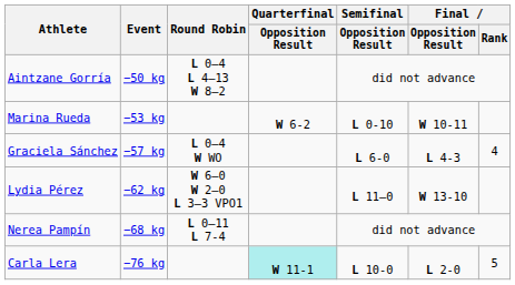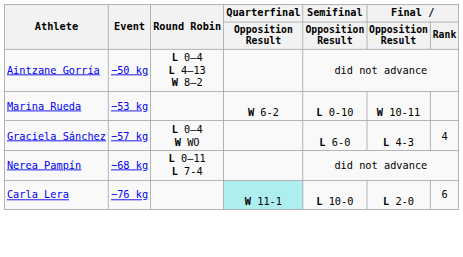 <table class="wikitable" style="font-size:90%">
 <tr>
 <th rowspan="2">Athlete</th>
 <th rowspan="2">Event</th>
 <th rowspan="2">Round Robin</th>
 <th>Quarterfinal</th>
 <th>Semifinal</th>
 <th colspan=2>Final / </th>
 </tr>
 <tr style="font-size: 95%">
 <th>Opposition<br>Result</th>
 <th>Opposition<br>Result</th>
 <th>Opposition<br>Result</th>
 <th>Rank</th>
 </tr>
 <tr align=center>
 <td align=left><a href='#'>Aintzane Gorría</a></td>
 <td align=left><a href='#'>−50 kg</a></td>
 <td> <strong>L</strong> 0–4<br> <strong>L</strong> 4–13 <br> <strong>W</strong> 8–2</td>
 <td></td>
 <td colspan=3>did not advance</td>
 </tr>
 <tr align=center>
 <td align=left><a href='#'>Marina Rueda</a></td>
 <td align=left><a href='#'>−53 kg</a></td>
 <td></td>
 <td><br><strong>W</strong> 6-2</td>
 <td><br><strong>L</strong> 0-10</td>
 <td><br><strong>W</strong> 10-11</td>
 <td></td>
 </tr>
 <tr align=center>
 <td align=left><a href='#'>Graciela Sánchez</a></td>
 <td align=left><a href='#'>−57 kg</a></td>
 <td> <strong>L</strong> 0–4<br> <strong>W</strong> WO</td>
 <td></td>
 <td> <br> <strong>L</strong> 6-0</td>
 <td> <br> <strong>L</strong> 4-3</td>
 <td>4</td>
 </tr>
 <tr align=center>
-<td align=left><a href='#'>Lydia Pérez</a></td>
-<td align=left><a href='#'>−62 kg</a></td>
-<td> <strong>W</strong> 6–0<br> <strong>W</strong> 2–0<br> <strong>L</strong> 3–3 VPO1</td>
-<td></td>
-<td> <br><strong>L</strong> 11–0</td>
-<td><br> <strong>W</strong> 13-10</td>
-<td></td>
-</tr>
-<tr align=center>
 <td align=left><a href='#'>Nerea Pampín</a></td>
 <td align=left><a href='#'>−68 kg</a></td>
 <td> <strong>L</strong> 0–11<br> <strong>L</strong> 7-4</td>
 <td></td>
 <td colspan=3>did not advance</td>
 </tr>
 <tr align=center>
 <td align=left><a href='#'>Carla Lera</a></td>
 <td align=left><a href='#'>−76 kg</a></td>
 <td></td>
 <td style="background: paleturquoise;"> <br><strong>W</strong> 11-1</td>
 <td> <br><strong>L</strong> 10-0</td>
 <td> <br><strong>L</strong> 2-0</td>
-<td>5</td>
+<td>6</td>
 </tr>
 </table>
